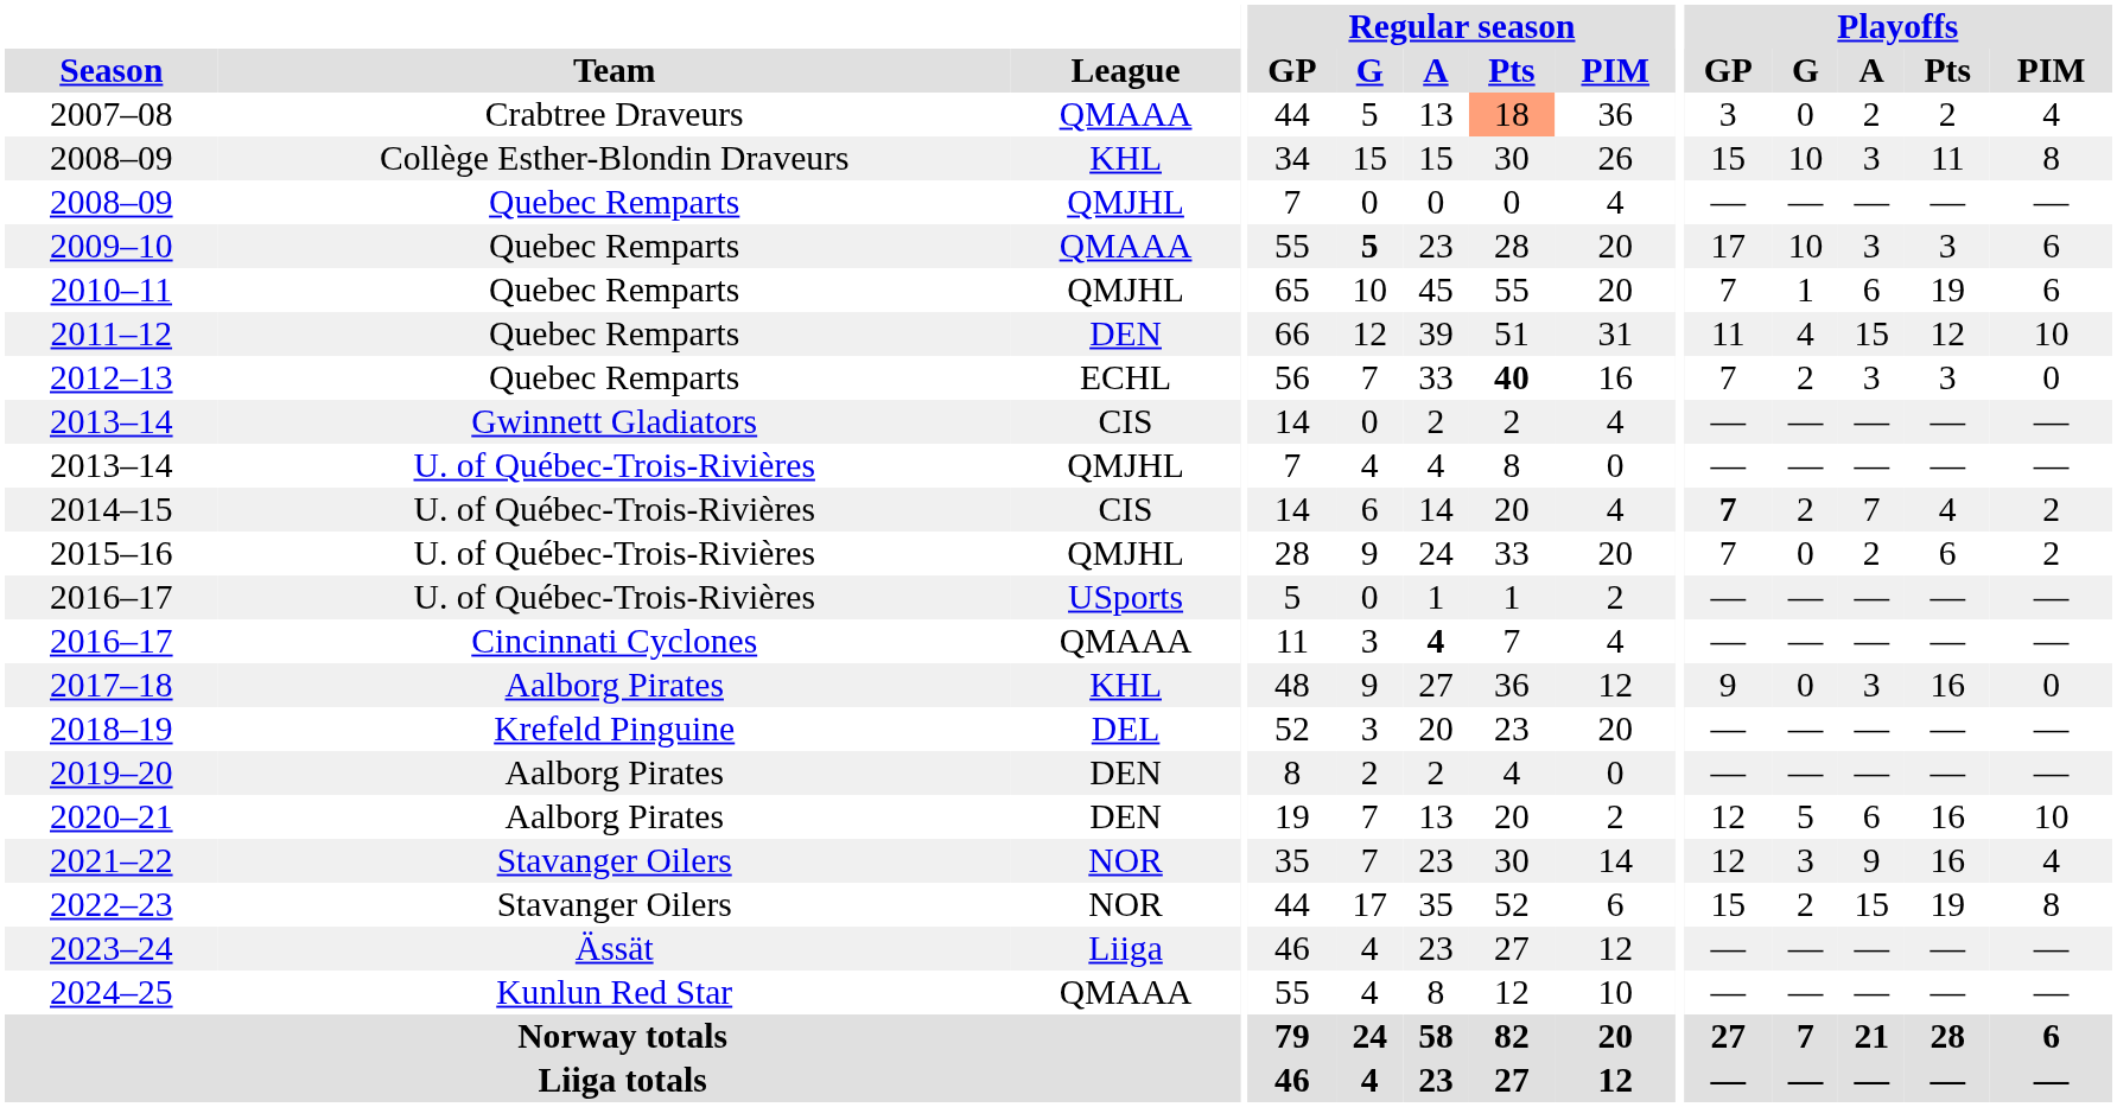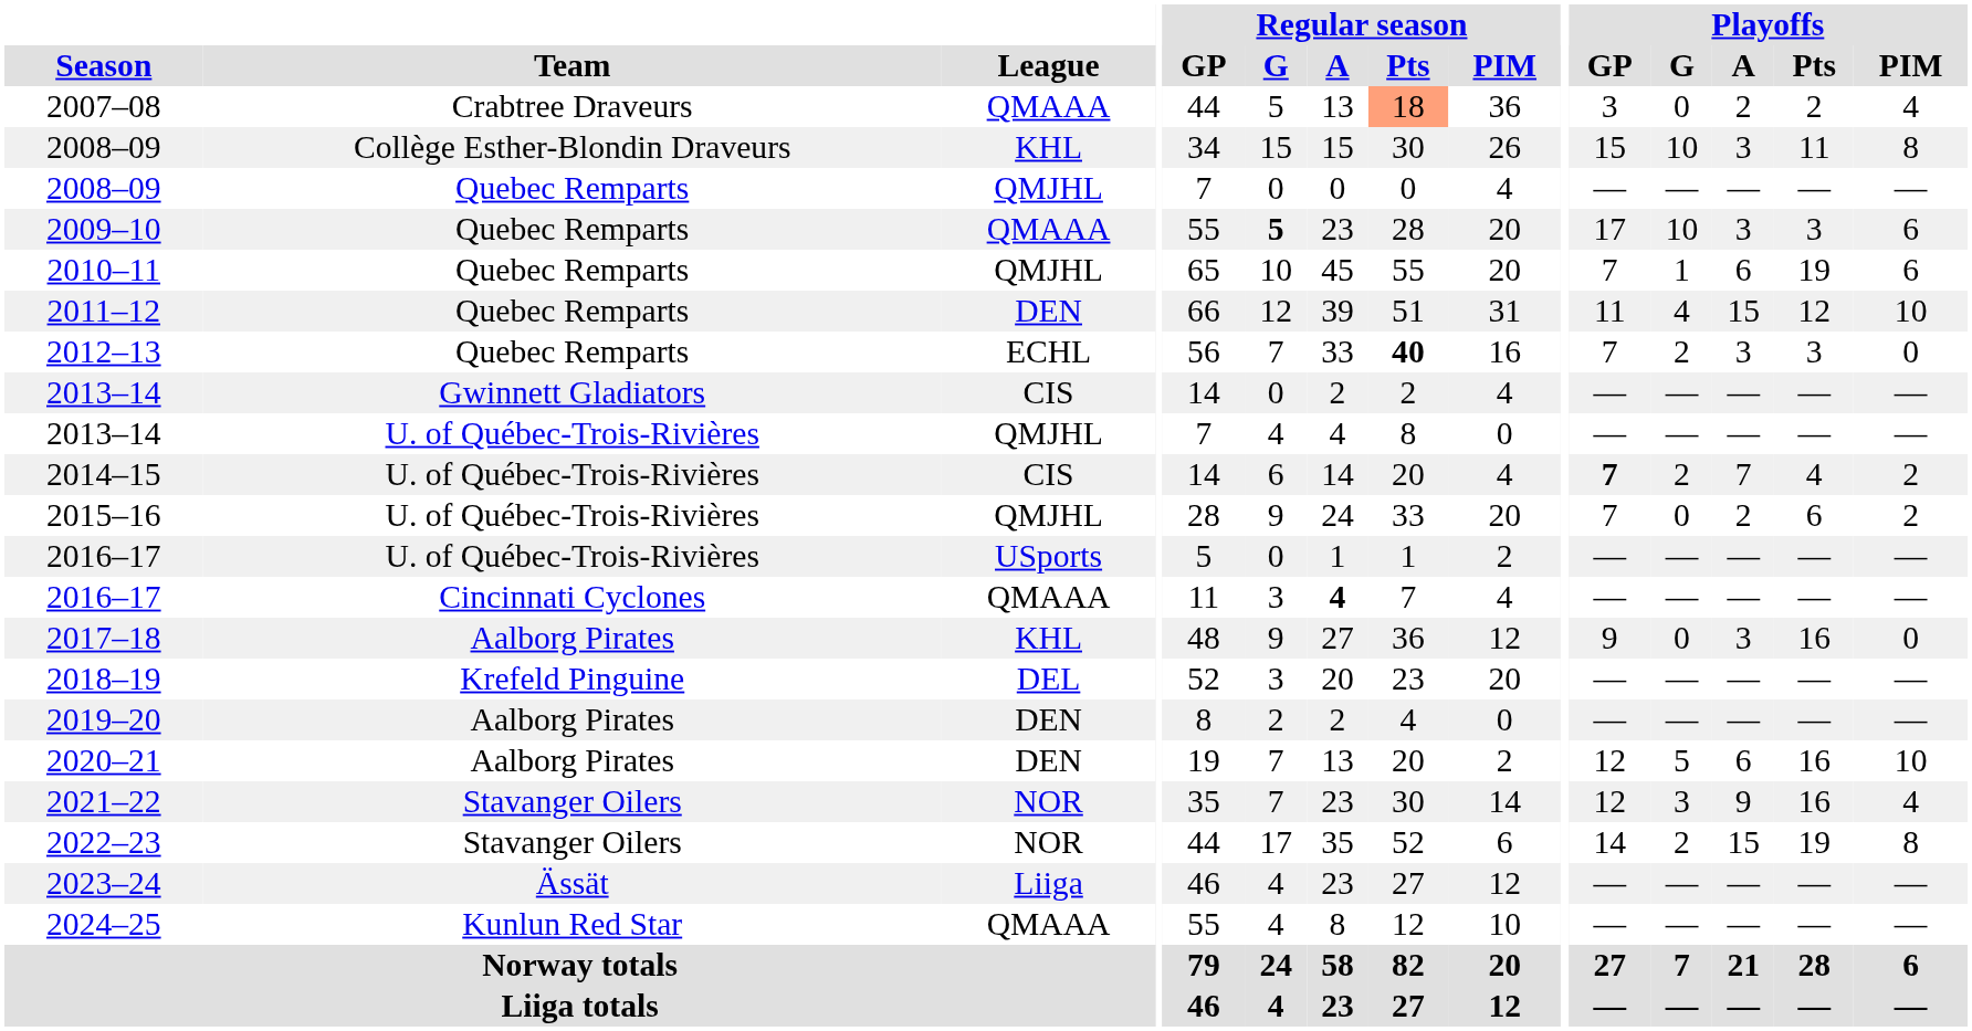 <table border="0" cellpadding="1" cellspacing="0" style="text-align:center; width:60em">
 <tr bgcolor="#e0e0e0">
 <th colspan="3" bgcolor="#ffffff"></th>
 <th rowspan="99" bgcolor="#ffffff"></th>
 <th colspan="5"><a href='#'>Regular season</a></th>
 <th rowspan="99" bgcolor="#ffffff"></th>
 <th colspan="5"><a href='#'>Playoffs</a></th>
 </tr>
 <tr bgcolor="#e0e0e0">
 <th><a href='#'>Season</a></th>
 <th>Team</th>
 <th>League</th>
 <th>GP</th>
 <th><a href='#'>G</a></th>
 <th><a href='#'>A</a></th>
 <th><a href='#'>Pts</a></th>
 <th><a href='#'>PIM</a></th>
 <th>GP</th>
 <th>G</th>
 <th>A</th>
 <th>Pts</th>
 <th>PIM</th>
 </tr>
 <tr>
 <td>2007–08</td>
 <td>Crabtree Draveurs</td>
 <td><a href='#'>QMAAA</a></td>
 <td>44</td>
 <td>5</td>
 <td>13</td>
 <td style="background: lightsalmon;">18</td>
 <td>36</td>
 <td>3</td>
 <td>0</td>
 <td>2</td>
 <td>2</td>
 <td>4</td>
 </tr>
 <tr bgcolor="#f0f0f0">
 <td>2008–09</td>
 <td>Collège Esther-Blondin Draveurs</td>
 <td><a href='#'>KHL</a></td>
 <td>34</td>
 <td>15</td>
 <td>15</td>
 <td>30</td>
 <td>26</td>
 <td>15</td>
 <td>10</td>
 <td>3</td>
 <td>11</td>
 <td>8</td>
 </tr>
 <tr>
 <td><a href='#'>2008–09</a></td>
 <td><a href='#'>Quebec Remparts</a></td>
 <td><a href='#'>QMJHL</a></td>
 <td>7</td>
 <td>0</td>
 <td>0</td>
 <td>0</td>
 <td>4</td>
 <td>—</td>
 <td>—</td>
 <td>—</td>
 <td>—</td>
 <td>—</td>
 </tr>
 <tr bgcolor="#f0f0f0">
 <td><a href='#'>2009–10</a></td>
 <td>Quebec Remparts</td>
 <td><a href='#'>QMAAA</a></td>
 <td>55</td>
 <td><strong>5</strong></td>
 <td>23</td>
 <td>28</td>
 <td>20</td>
 <td>17</td>
 <td>10</td>
 <td>3</td>
 <td>3</td>
 <td>6</td>
 </tr>
 <tr>
 <td><a href='#'>2010–11</a></td>
 <td>Quebec Remparts</td>
 <td>QMJHL</td>
 <td>65</td>
 <td>10</td>
 <td>45</td>
 <td>55</td>
 <td>20</td>
 <td>7</td>
 <td>1</td>
 <td>6</td>
 <td>19</td>
 <td>6</td>
 </tr>
 <tr bgcolor="#f0f0f0">
 <td><a href='#'>2011–12</a></td>
 <td>Quebec Remparts</td>
 <td><a href='#'>DEN</a></td>
 <td>66</td>
 <td>12</td>
 <td>39</td>
 <td>51</td>
 <td>31</td>
 <td>11</td>
 <td>4</td>
 <td>15</td>
 <td>12</td>
 <td>10</td>
 </tr>
 <tr>
 <td><a href='#'>2012–13</a></td>
 <td>Quebec Remparts</td>
 <td>ECHL</td>
 <td>56</td>
 <td>7</td>
 <td>33</td>
 <td><strong>40</strong></td>
 <td>16</td>
 <td>7</td>
 <td>2</td>
 <td>3</td>
 <td>3</td>
 <td>0</td>
 </tr>
 <tr bgcolor="#f0f0f0">
 <td><a href='#'>2013–14</a></td>
 <td><a href='#'>Gwinnett Gladiators</a></td>
 <td>CIS</td>
 <td>14</td>
 <td>0</td>
 <td>2</td>
 <td>2</td>
 <td>4</td>
 <td>—</td>
 <td>—</td>
 <td>—</td>
 <td>—</td>
 <td>—</td>
 </tr>
 <tr>
 <td>2013–14</td>
 <td><a href='#'>U. of Québec-Trois-Rivières</a></td>
 <td>QMJHL</td>
 <td>7</td>
 <td>4</td>
 <td>4</td>
 <td>8</td>
 <td>0</td>
 <td>—</td>
 <td>—</td>
 <td>—</td>
 <td>—</td>
 <td>—</td>
 </tr>
 <tr bgcolor="#f0f0f0">
 <td>2014–15</td>
 <td>U. of Québec-Trois-Rivières</td>
 <td>CIS</td>
 <td>14</td>
 <td>6</td>
 <td>14</td>
 <td>20</td>
 <td>4</td>
 <td><strong>7</strong></td>
 <td>2</td>
 <td>7</td>
 <td>4</td>
 <td>2</td>
 </tr>
 <tr>
 <td>2015–16</td>
 <td>U. of Québec-Trois-Rivières</td>
 <td>QMJHL</td>
 <td>28</td>
 <td>9</td>
 <td>24</td>
 <td>33</td>
 <td>20</td>
 <td>7</td>
 <td>0</td>
 <td>2</td>
 <td>6</td>
 <td>2</td>
 </tr>
 <tr bgcolor="#f0f0f0">
 <td>2016–17</td>
 <td>U. of Québec-Trois-Rivières</td>
 <td><a href='#'>USports</a></td>
 <td>5</td>
 <td>0</td>
 <td>1</td>
 <td>1</td>
 <td>2</td>
 <td>—</td>
 <td>—</td>
 <td>—</td>
 <td>—</td>
 <td>—</td>
 </tr>
 <tr>
 <td><a href='#'>2016–17</a></td>
 <td><a href='#'>Cincinnati Cyclones</a></td>
 <td>QMAAA</td>
 <td>11</td>
 <td>3</td>
 <td><strong>4</strong></td>
 <td>7</td>
 <td>4</td>
 <td>—</td>
 <td>—</td>
 <td>—</td>
 <td>—</td>
 <td>—</td>
 </tr>
 <tr bgcolor="#f0f0f0">
 <td><a href='#'>2017–18</a></td>
 <td><a href='#'>Aalborg Pirates</a></td>
 <td><a href='#'>KHL</a></td>
 <td>48</td>
 <td>9</td>
 <td>27</td>
 <td>36</td>
 <td>12</td>
 <td>9</td>
 <td>0</td>
 <td>3</td>
 <td>16</td>
 <td>0</td>
 </tr>
 <tr>
 <td><a href='#'>2018–19</a></td>
 <td><a href='#'>Krefeld Pinguine</a></td>
 <td><a href='#'>DEL</a></td>
 <td>52</td>
 <td>3</td>
 <td>20</td>
 <td>23</td>
 <td>20</td>
 <td>—</td>
 <td>—</td>
 <td>—</td>
 <td>—</td>
 <td>—</td>
 </tr>
 <tr bgcolor="#f0f0f0">
 <td><a href='#'>2019–20</a></td>
 <td>Aalborg Pirates</td>
 <td>DEN</td>
 <td>8</td>
 <td>2</td>
 <td>2</td>
 <td>4</td>
 <td>0</td>
 <td>—</td>
 <td>—</td>
 <td>—</td>
 <td>—</td>
 <td>—</td>
 </tr>
 <tr>
 <td><a href='#'>2020–21</a></td>
 <td>Aalborg Pirates</td>
 <td>DEN</td>
 <td>19</td>
 <td>7</td>
 <td>13</td>
 <td>20</td>
 <td>2</td>
 <td>12</td>
 <td>5</td>
 <td>6</td>
 <td>16</td>
 <td>10</td>
 </tr>
 <tr bgcolor="#f0f0f0">
 <td><a href='#'>2021–22</a></td>
 <td><a href='#'>Stavanger Oilers</a></td>
 <td><a href='#'>NOR</a></td>
 <td>35</td>
 <td>7</td>
 <td>23</td>
 <td>30</td>
 <td>14</td>
 <td>12</td>
 <td>3</td>
 <td>9</td>
 <td>16</td>
 <td>4</td>
 </tr>
 <tr>
 <td><a href='#'>2022–23</a></td>
 <td>Stavanger Oilers</td>
 <td>NOR</td>
 <td>44</td>
 <td>17</td>
 <td>35</td>
 <td>52</td>
 <td>6</td>
-<td>15</td>
+<td>14</td>
 <td>2</td>
 <td>15</td>
 <td>19</td>
 <td>8</td>
 </tr>
 <tr bgcolor="#f0f0f0">
 <td><a href='#'>2023–24</a></td>
 <td><a href='#'>Ässät</a></td>
 <td><a href='#'>Liiga</a></td>
 <td>46</td>
 <td>4</td>
 <td>23</td>
 <td>27</td>
 <td>12</td>
 <td>—</td>
 <td>—</td>
 <td>—</td>
 <td>—</td>
 <td>—</td>
 </tr>
 <tr>
 <td><a href='#'>2024–25</a></td>
 <td><a href='#'>Kunlun Red Star</a></td>
 <td>QMAAA</td>
 <td>55</td>
 <td>4</td>
 <td>8</td>
 <td>12</td>
 <td>10</td>
 <td>—</td>
 <td>—</td>
 <td>—</td>
 <td>—</td>
 <td>—</td>
 </tr>
 <tr bgcolor="#e0e0e0">
 <th colspan="3">Norway totals</th>
 <th>79</th>
 <th>24</th>
 <th>58</th>
 <th>82</th>
 <th>20</th>
 <th>27</th>
 <th>7</th>
 <th>21</th>
 <th>28</th>
 <th>6</th>
 </tr>
 <tr bgcolor="#e0e0e0">
 <th colspan="3">Liiga totals</th>
 <th>46</th>
 <th>4</th>
 <th>23</th>
 <th>27</th>
 <th>12</th>
 <th>—</th>
 <th>—</th>
 <th>—</th>
 <th>—</th>
 <th>—</th>
 </tr>
 </table>
